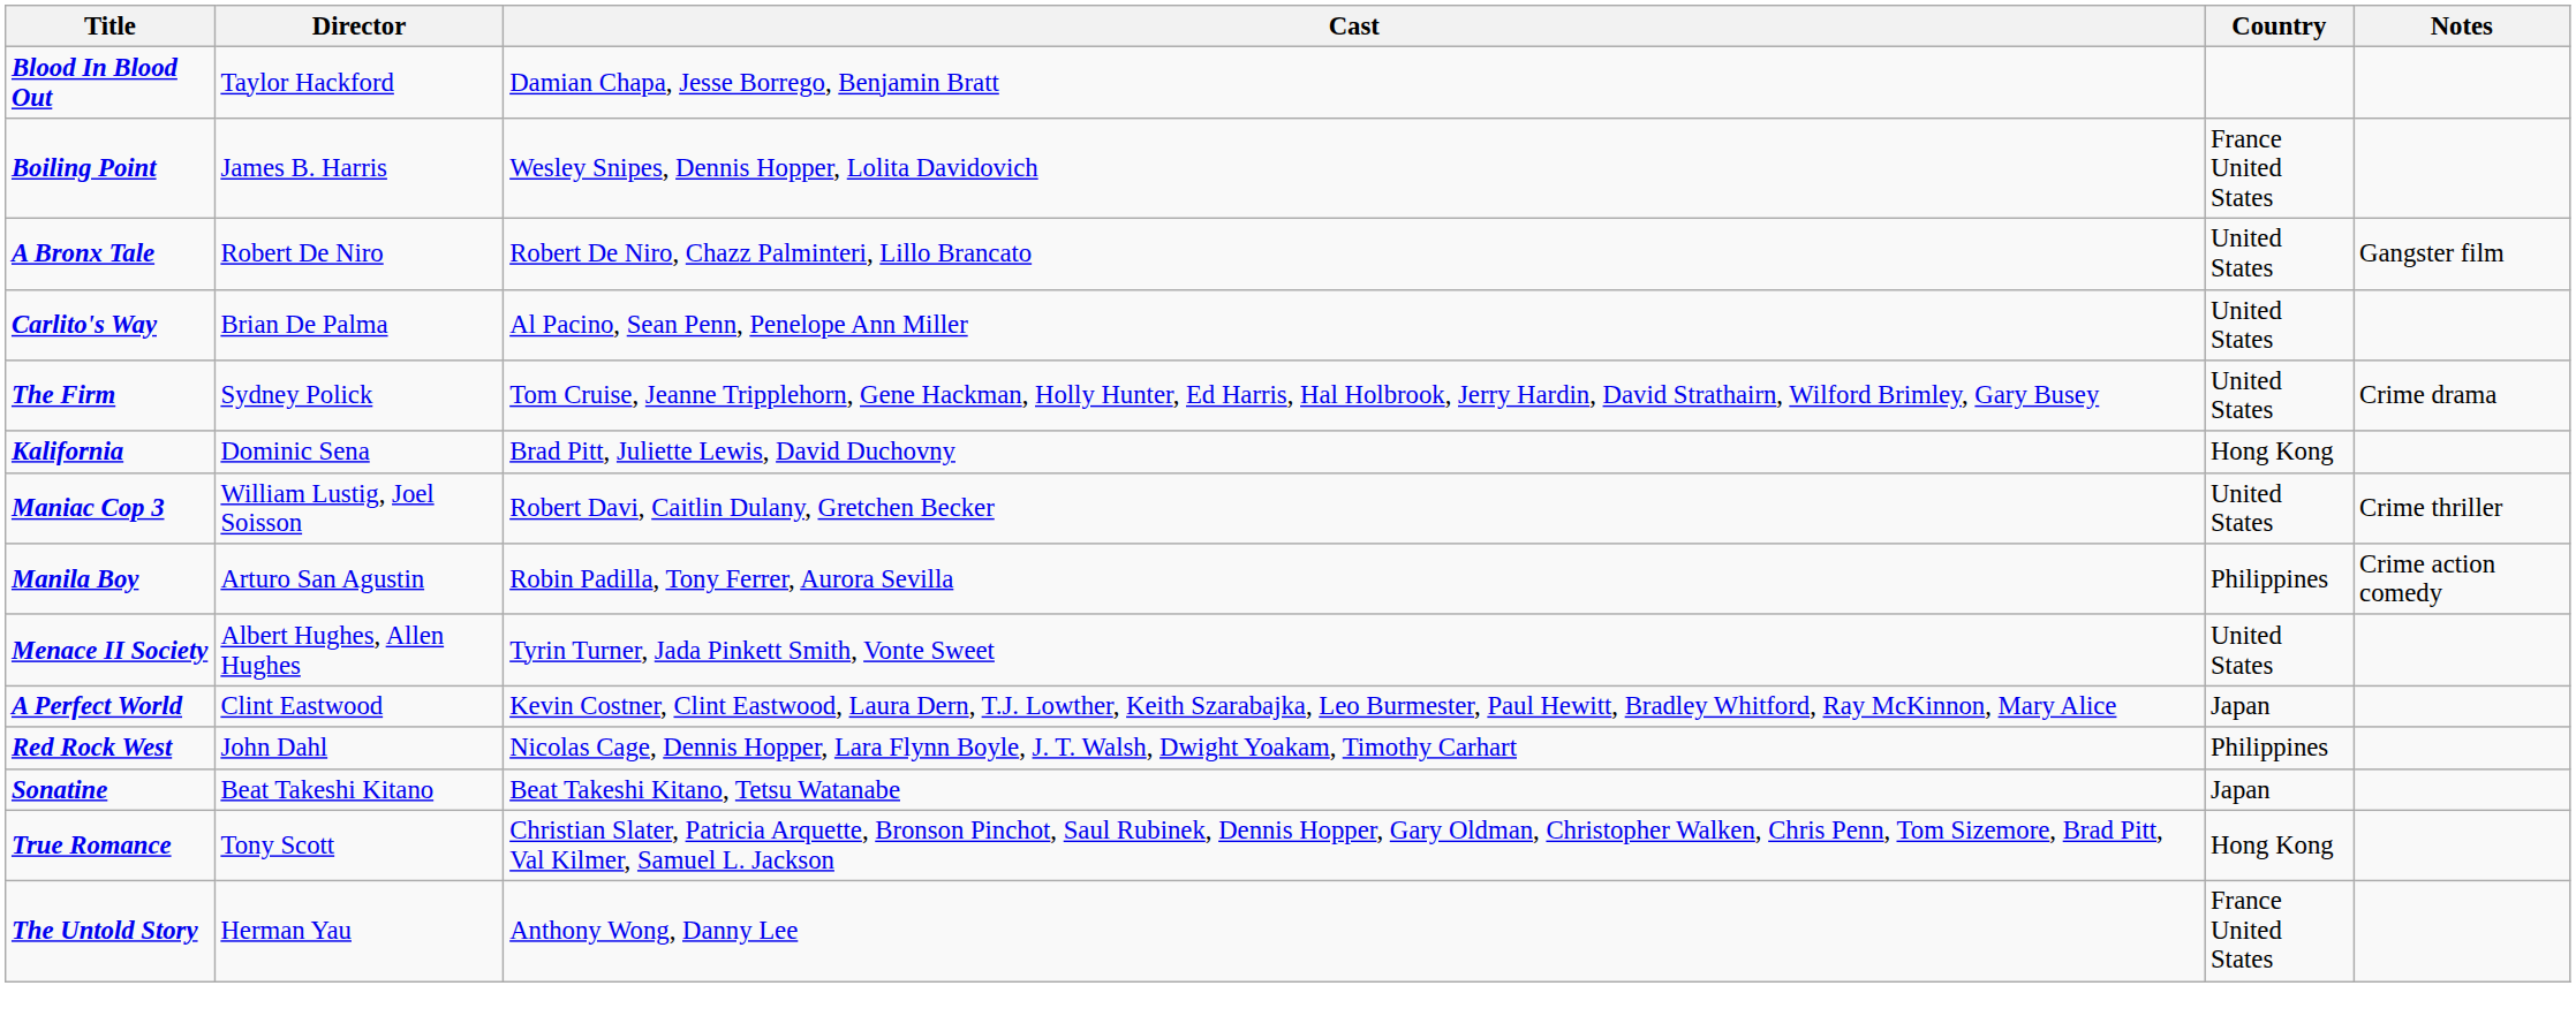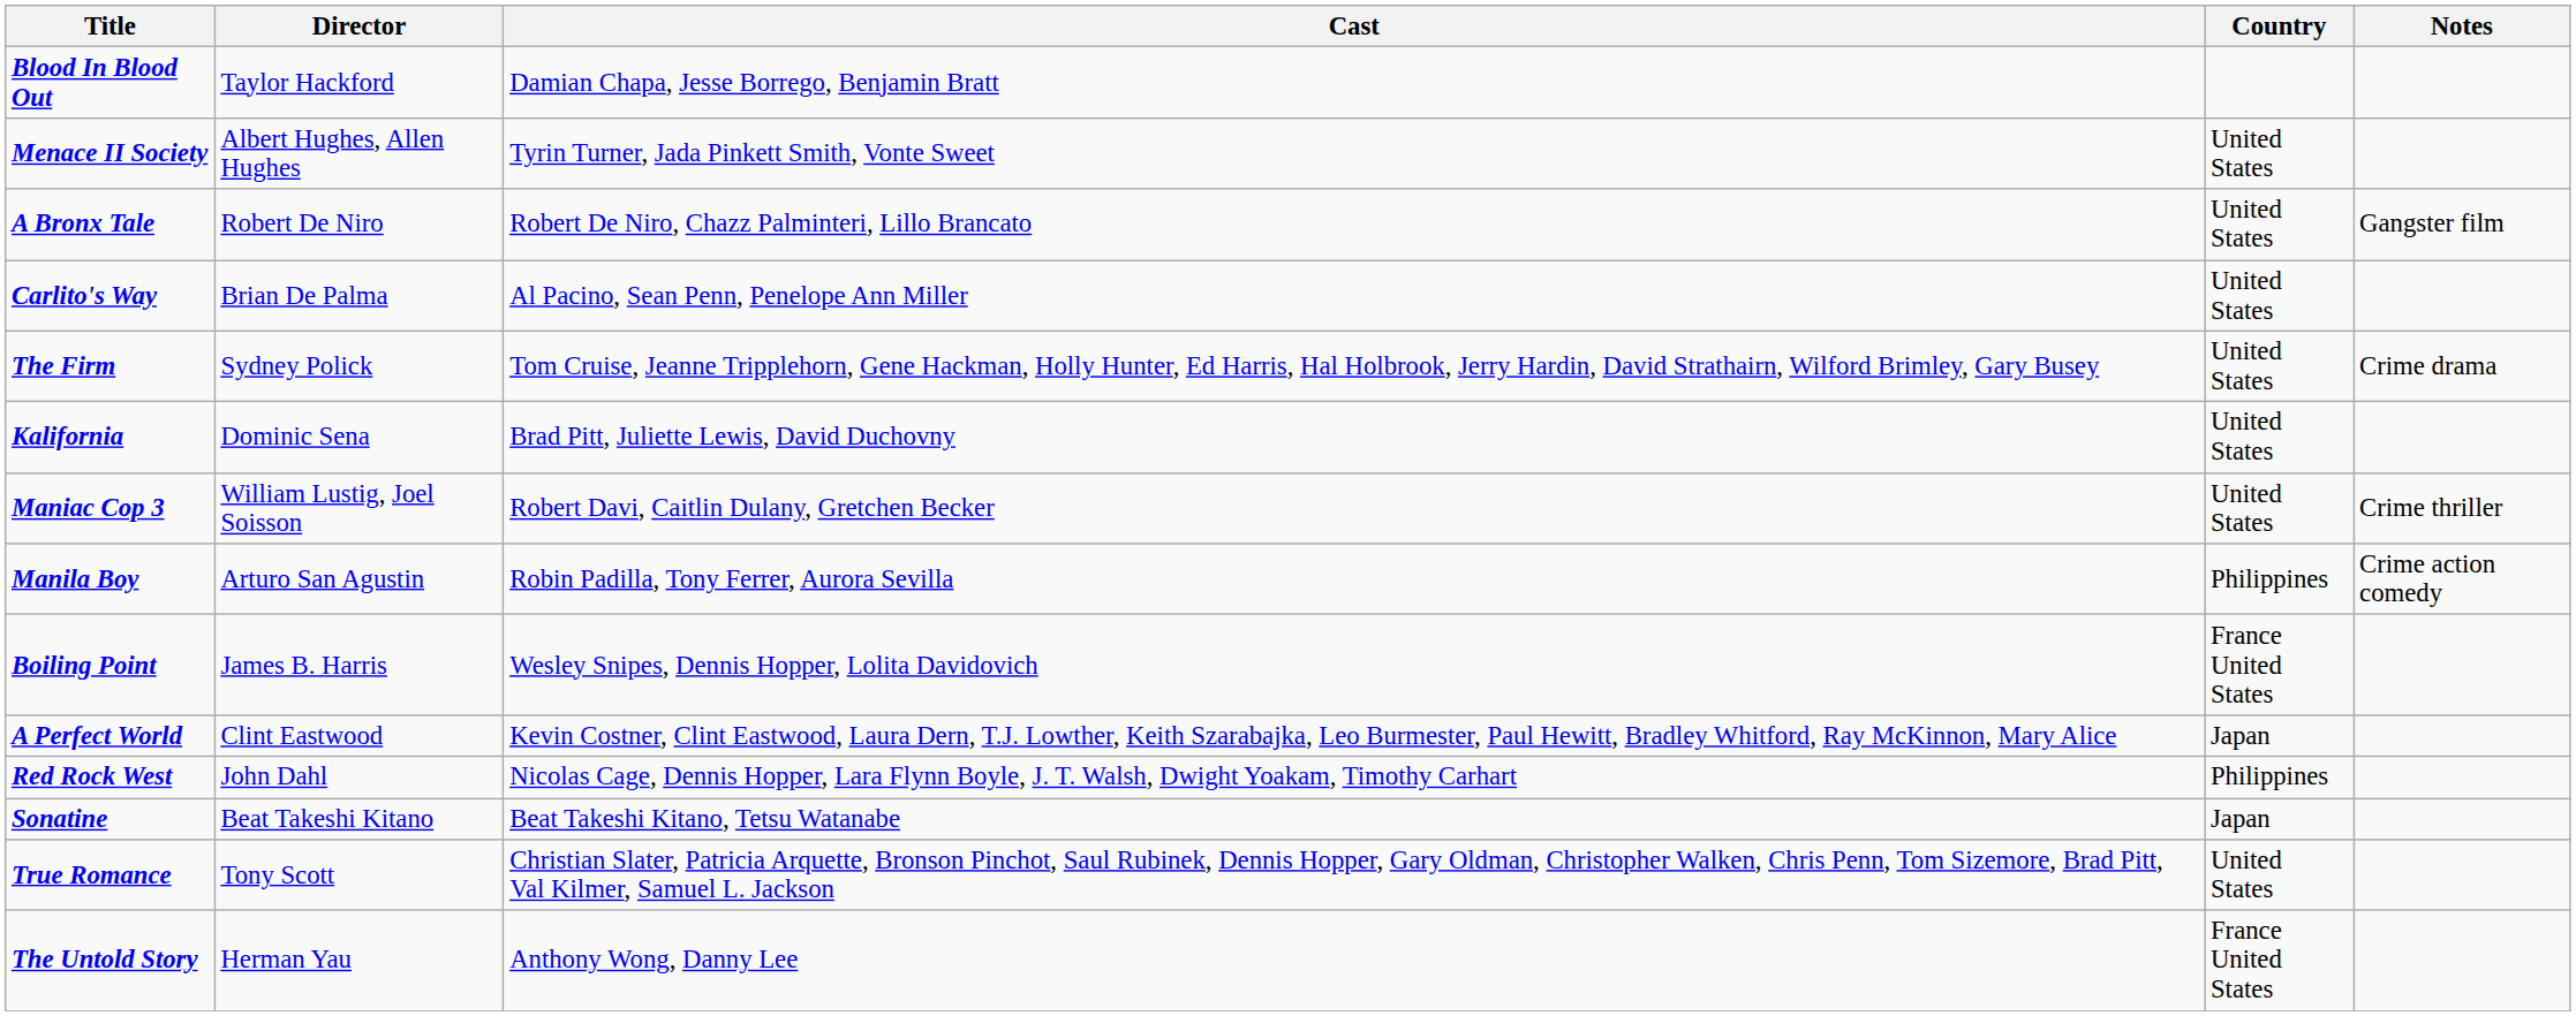 <table class="wikitable">
 <tr>
 <th>Title</th>
 <th>Director</th>
 <th>Cast</th>
 <th>Country</th>
 <th>Notes</th>
 </tr>
 <tr>
 <td><strong><em><a href='#'>Blood In Blood Out</a></em></strong></td>
 <td><a href='#'>Taylor Hackford</a></td>
 <td><a href='#'>Damian Chapa</a>, <a href='#'>Jesse Borrego</a>, <a href='#'>Benjamin Bratt</a></td>
 <td></td>
 <td></td>
 </tr>
 <tr>
-<td><strong><em><a href='#'>Boiling Point</a></em></strong></td>
-<td><a href='#'>James B. Harris</a></td>
-<td><a href='#'>Wesley Snipes</a>, <a href='#'>Dennis Hopper</a>, <a href='#'>Lolita Davidovich</a></td>
-<td>France<br>United States</td>
+<td><strong><em><a href='#'>Menace II Society</a></em></strong></td>
+<td><a href='#'>Albert Hughes</a>, <a href='#'>Allen Hughes</a></td>
+<td><a href='#'>Tyrin Turner</a>, <a href='#'>Jada Pinkett Smith</a>, <a href='#'>Vonte Sweet</a></td>
+<td>United States</td>
 <td></td>
 </tr>
 <tr>
 <td><strong><em><a href='#'>A Bronx Tale</a></em></strong></td>
 <td><a href='#'>Robert De Niro</a></td>
 <td><a href='#'>Robert De Niro</a>, <a href='#'>Chazz Palminteri</a>, <a href='#'>Lillo Brancato</a></td>
 <td>United States</td>
 <td>Gangster film</td>
 </tr>
 <tr>
 <td><strong><em><a href='#'>Carlito's Way</a></em></strong></td>
 <td><a href='#'>Brian De Palma</a></td>
 <td><a href='#'>Al Pacino</a>, <a href='#'>Sean Penn</a>, <a href='#'>Penelope Ann Miller</a></td>
 <td>United States</td>
 <td></td>
 </tr>
 <tr>
 <td><strong><em><a href='#'>The Firm</a></em></strong></td>
 <td><a href='#'>Sydney Polick</a></td>
 <td><a href='#'>Tom Cruise</a>, <a href='#'>Jeanne Tripplehorn</a>, <a href='#'>Gene Hackman</a>, <a href='#'>Holly Hunter</a>, <a href='#'>Ed Harris</a>, <a href='#'>Hal Holbrook</a>, <a href='#'>Jerry Hardin</a>, <a href='#'>David Strathairn</a>, <a href='#'>Wilford Brimley</a>, <a href='#'>Gary Busey</a></td>
 <td>United States</td>
 <td>Crime drama</td>
 </tr>
 <tr>
 <td><strong><em><a href='#'>Kalifornia</a></em></strong></td>
 <td><a href='#'>Dominic Sena</a></td>
 <td><a href='#'>Brad Pitt</a>, <a href='#'>Juliette Lewis</a>, <a href='#'>David Duchovny</a></td>
-<td>Hong Kong</td>
+<td>United States</td>
 <td></td>
 </tr>
 <tr>
 <td><strong><em><a href='#'>Maniac Cop 3</a></em></strong></td>
 <td><a href='#'>William Lustig</a>, <a href='#'>Joel Soisson</a></td>
 <td><a href='#'>Robert Davi</a>, <a href='#'>Caitlin Dulany</a>, <a href='#'>Gretchen Becker</a></td>
 <td>United States</td>
 <td>Crime thriller</td>
 </tr>
 <tr>
 <td><strong><em><a href='#'>Manila Boy</a></em></strong></td>
 <td><a href='#'>Arturo San Agustin</a></td>
 <td><a href='#'>Robin Padilla</a>, <a href='#'>Tony Ferrer</a>, <a href='#'>Aurora Sevilla</a></td>
 <td>Philippines</td>
 <td>Crime action comedy</td>
 </tr>
 <tr>
-<td><strong><em><a href='#'>Menace II Society</a></em></strong></td>
-<td><a href='#'>Albert Hughes</a>, <a href='#'>Allen Hughes</a></td>
-<td><a href='#'>Tyrin Turner</a>, <a href='#'>Jada Pinkett Smith</a>, <a href='#'>Vonte Sweet</a></td>
-<td>United States</td>
+<td><strong><em><a href='#'>Boiling Point</a></em></strong></td>
+<td><a href='#'>James B. Harris</a></td>
+<td><a href='#'>Wesley Snipes</a>, <a href='#'>Dennis Hopper</a>, <a href='#'>Lolita Davidovich</a></td>
+<td>France<br>United States</td>
 <td></td>
 </tr>
 <tr>
 <td><strong><em><a href='#'>A Perfect World</a></em></strong></td>
 <td><a href='#'>Clint Eastwood</a></td>
 <td><a href='#'>Kevin Costner</a>, <a href='#'>Clint Eastwood</a>, <a href='#'>Laura Dern</a>, <a href='#'>T.J. Lowther</a>, <a href='#'>Keith Szarabajka</a>, <a href='#'>Leo Burmester</a>, <a href='#'>Paul Hewitt</a>, <a href='#'>Bradley Whitford</a>, <a href='#'>Ray McKinnon</a>, <a href='#'>Mary Alice</a></td>
 <td>Japan</td>
 <td></td>
 </tr>
 <tr>
 <td><strong><em><a href='#'>Red Rock West</a></em></strong></td>
 <td><a href='#'>John Dahl</a></td>
 <td><a href='#'>Nicolas Cage</a>, <a href='#'>Dennis Hopper</a>, <a href='#'>Lara Flynn Boyle</a>, <a href='#'>J. T. Walsh</a>, <a href='#'>Dwight Yoakam</a>, <a href='#'>Timothy Carhart</a></td>
 <td>Philippines</td>
 <td></td>
 </tr>
 <tr>
 <td><strong><em><a href='#'>Sonatine</a></em></strong></td>
 <td><a href='#'>Beat Takeshi Kitano</a></td>
 <td><a href='#'>Beat Takeshi Kitano</a>, <a href='#'>Tetsu Watanabe</a></td>
 <td>Japan</td>
 <td></td>
 </tr>
 <tr>
 <td><strong><em><a href='#'>True Romance</a></em></strong></td>
 <td><a href='#'>Tony Scott</a></td>
 <td><a href='#'>Christian Slater</a>, <a href='#'>Patricia Arquette</a>, <a href='#'>Bronson Pinchot</a>, <a href='#'>Saul Rubinek</a>, <a href='#'>Dennis Hopper</a>, <a href='#'>Gary Oldman</a>, <a href='#'>Christopher Walken</a>, <a href='#'>Chris Penn</a>, <a href='#'>Tom Sizemore</a>, <a href='#'>Brad Pitt</a>, <a href='#'>Val Kilmer</a>, <a href='#'>Samuel L. Jackson</a></td>
-<td>Hong Kong</td>
+<td>United States</td>
 <td></td>
 </tr>
 <tr>
 <td><strong><em><a href='#'>The Untold Story</a></em></strong></td>
 <td><a href='#'>Herman Yau</a></td>
 <td><a href='#'>Anthony Wong</a>, <a href='#'>Danny Lee</a></td>
 <td>France<br>United States</td>
 <td></td>
 </tr>
 <tr>
 </tr>
 </table>
